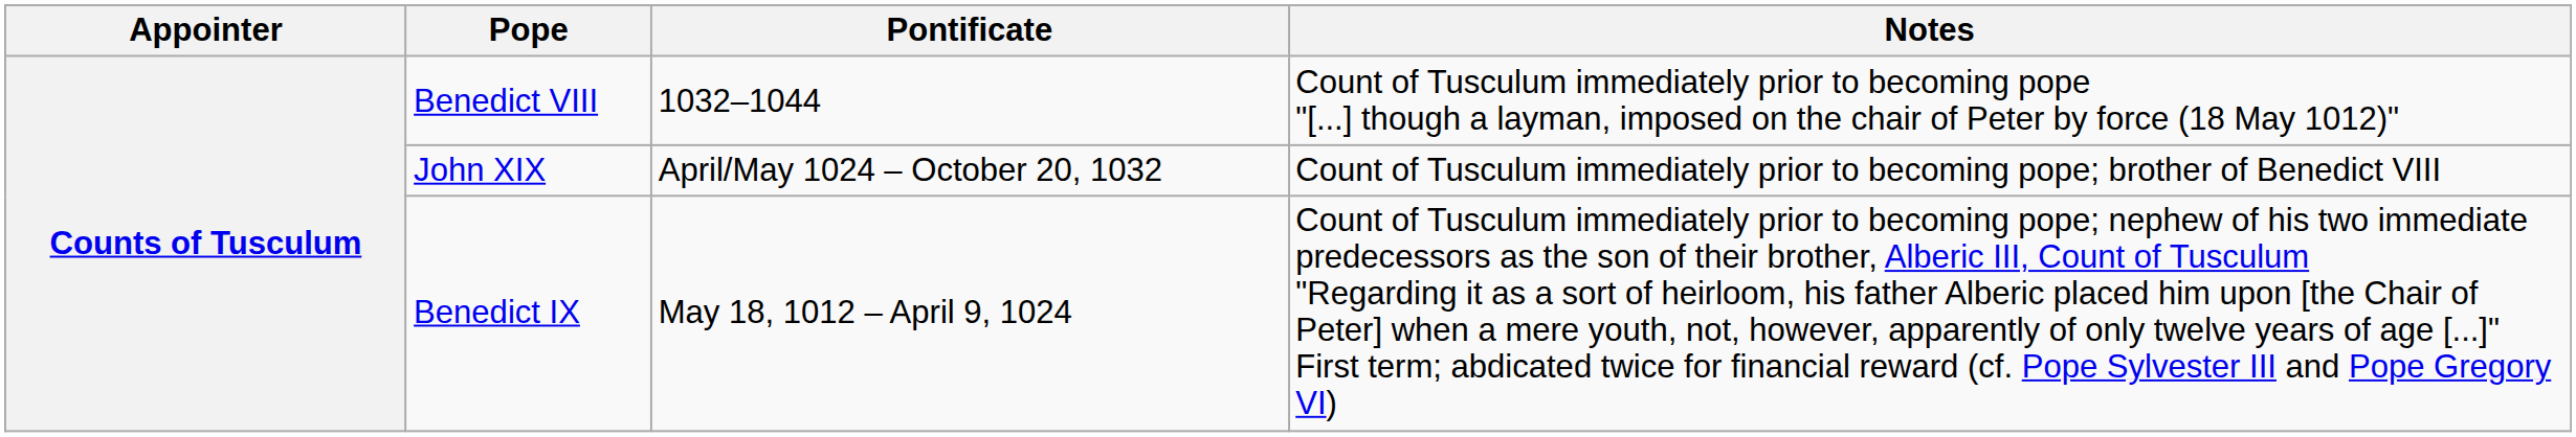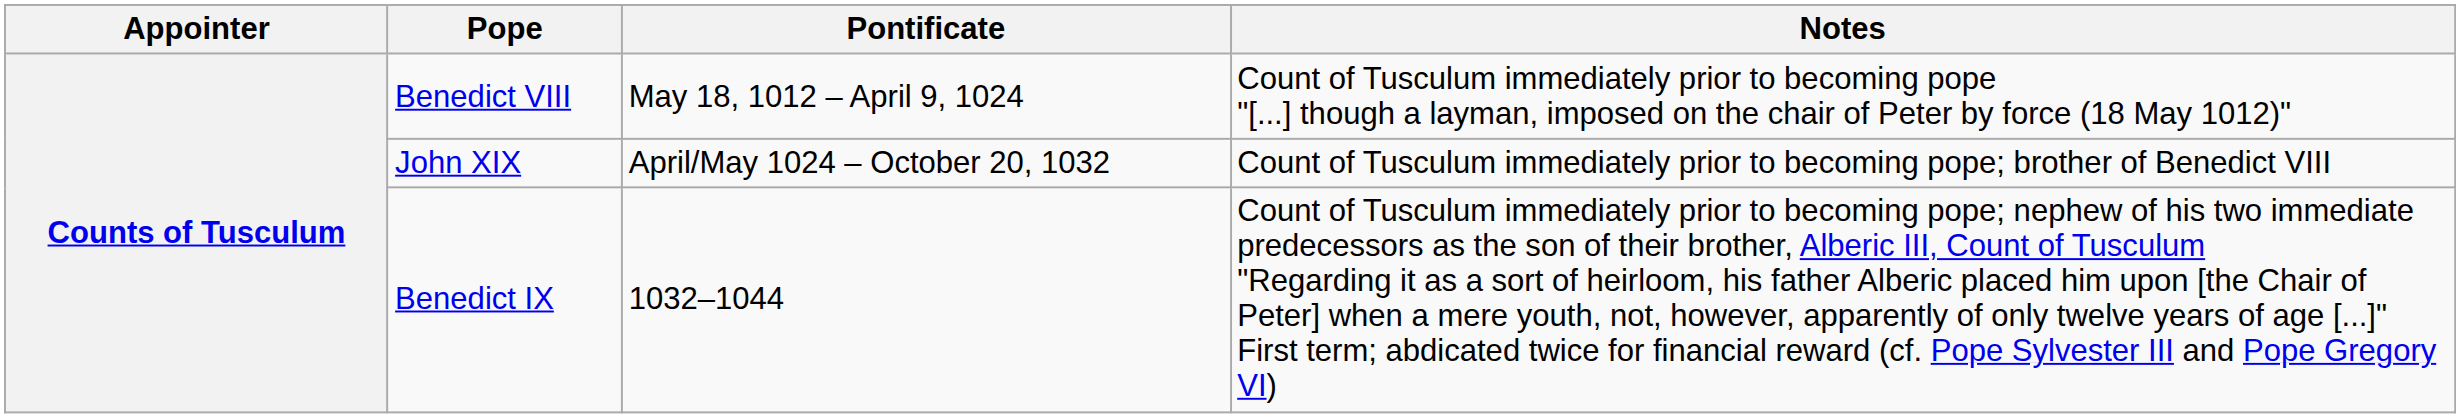 <table class="wikitable sortable collapsible" style="width:100%">
 <tr>
 <th width="*">Appointer</th>
 <th width="*">Pope</th>
 <th width="*">Pontificate</th>
 <th width="50%">Notes</th>
 </tr>
 <tr>
 <th rowspan=3><a href='#'>Counts of Tusculum</a></th>
 <td><a href='#'>Benedict VIII</a></td>
-<td>1032–1044</td>
+<td>May 18, 1012 – April 9, 1024</td>
 <td>Count of Tusculum immediately prior to becoming pope<br>"[...] though a layman, imposed on the chair of Peter by force (18 May 1012)"</td>
 </tr>
 <tr>
 <td><a href='#'>John XIX</a></td>
 <td>April/May 1024 – October 20, 1032</td>
 <td>Count of Tusculum immediately prior to becoming pope; brother of Benedict VIII</td>
 </tr>
 <tr>
 <td><a href='#'>Benedict IX</a></td>
-<td>May 18, 1012 – April 9, 1024</td>
+<td>1032–1044</td>
 <td>Count of Tusculum immediately prior to becoming pope; nephew of his two immediate predecessors as the son of their brother, <a href='#'>Alberic III, Count of Tusculum</a><br>"Regarding it as a sort of heirloom, his father Alberic placed him upon [the Chair of Peter] when a mere youth, not, however, apparently of only twelve years of age [...]"<br>First term; abdicated twice for financial reward (cf. <a href='#'>Pope Sylvester III</a> and <a href='#'>Pope Gregory VI</a>)</td>
 </tr>
 </table>
